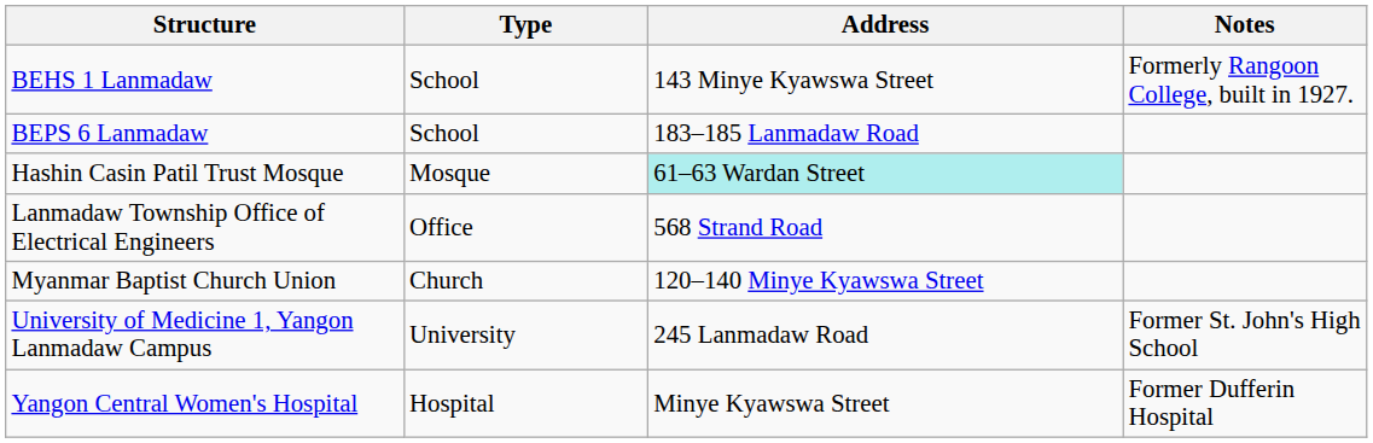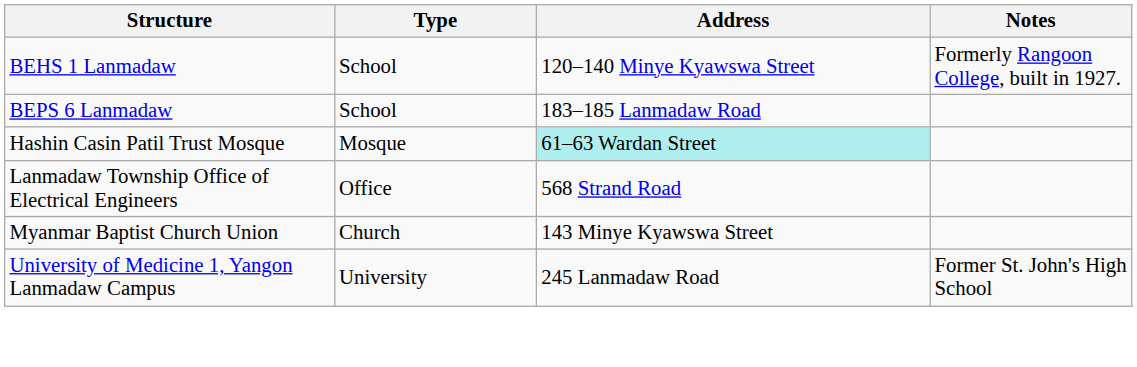 <table class="wikitable" border="1">
 <tr>
 <th width="250">Structure</th>
 <th width="150">Type</th>
 <th width="300">Address</th>
 <th width="150">Notes</th>
 </tr>
 <tr>
 <td><a href='#'>BEHS 1 Lanmadaw</a></td>
 <td>School</td>
-<td>143 Minye Kyawswa Street</td>
+<td>120–140 <a href='#'>Minye Kyawswa Street</a></td>
 <td>Formerly <a href='#'>Rangoon College</a>, built in 1927.</td>
 </tr>
 <tr>
 <td><a href='#'>BEPS 6 Lanmadaw</a></td>
 <td>School</td>
 <td>183–185 <a href='#'>Lanmadaw Road</a></td>
 <td></td>
 </tr>
 <tr>
 <td>Hashin Casin Patil Trust Mosque</td>
 <td>Mosque</td>
 <td style="background: paleturquoise;">61–63 Wardan Street</td>
 <td></td>
 </tr>
 <tr>
 <td>Lanmadaw Township Office of Electrical Engineers</td>
 <td>Office</td>
 <td>568 <a href='#'>Strand Road</a></td>
 <td></td>
 </tr>
 <tr>
 <td>Myanmar Baptist Church Union</td>
 <td>Church</td>
-<td>120–140 <a href='#'>Minye Kyawswa Street</a></td>
+<td>143 Minye Kyawswa Street</td>
 <td></td>
 </tr>
 <tr>
 <td><a href='#'>University of Medicine 1, Yangon</a> Lanmadaw Campus</td>
 <td>University</td>
 <td>245 Lanmadaw Road</td>
 <td>Former St. John's High School</td>
 </tr>
-<tr>
-<td><a href='#'>Yangon Central Women's Hospital</a></td>
-<td>Hospital</td>
-<td>Minye Kyawswa Street</td>
-<td>Former Dufferin Hospital</td>
-</tr>
 </table>
